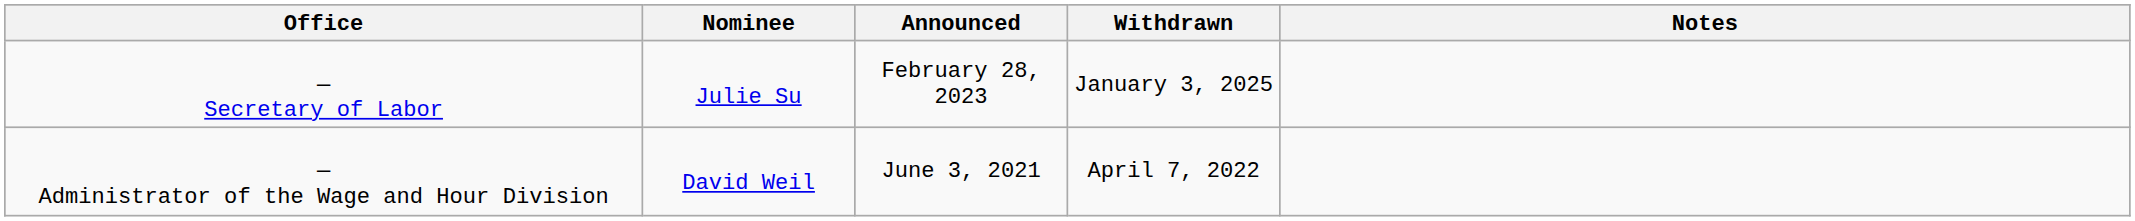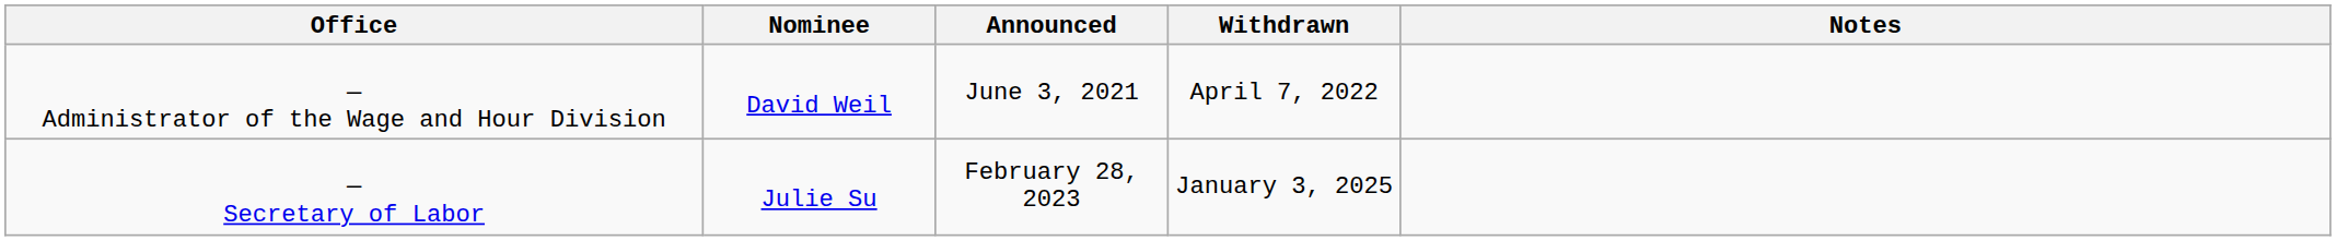 <table class="wikitable sortable" style="text-align:center">
 <tr>
 <th style="width:30%;">Office</th>
 <th style="width:10%;">Nominee</th>
 <th style="width:10%;" data-sort-type="date">Announced</th>
 <th style="width:10%;" data-sort-type="date">Withdrawn</th>
 <th style="width:50%;">Notes</th>
 </tr>
 <tr>
+<td><br>—<br>Administrator of the Wage and Hour Division</td>
+<td><br><a href='#'>David Weil</a></td>
+<td>June 3, 2021</td>
+<td>April 7, 2022</td>
+<td style="text-align:left; padding:1%;"></td>
+</tr>
+<tr>
 <td><br>—<br><a href='#'>Secretary of Labor</a></td>
 <td><br><a href='#'>Julie Su</a></td>
 <td>February 28, 2023</td>
 <td>January 3, 2025</td>
 <td style="text-align:left; padding:1%;"></td>
 </tr>
-<tr>
-<td><br>—<br>Administrator of the Wage and Hour Division</td>
-<td><br><a href='#'>David Weil</a></td>
-<td>June 3, 2021</td>
-<td>April 7, 2022</td>
-<td style="text-align:left; padding:1%;"></td>
-</tr>
 </table>
